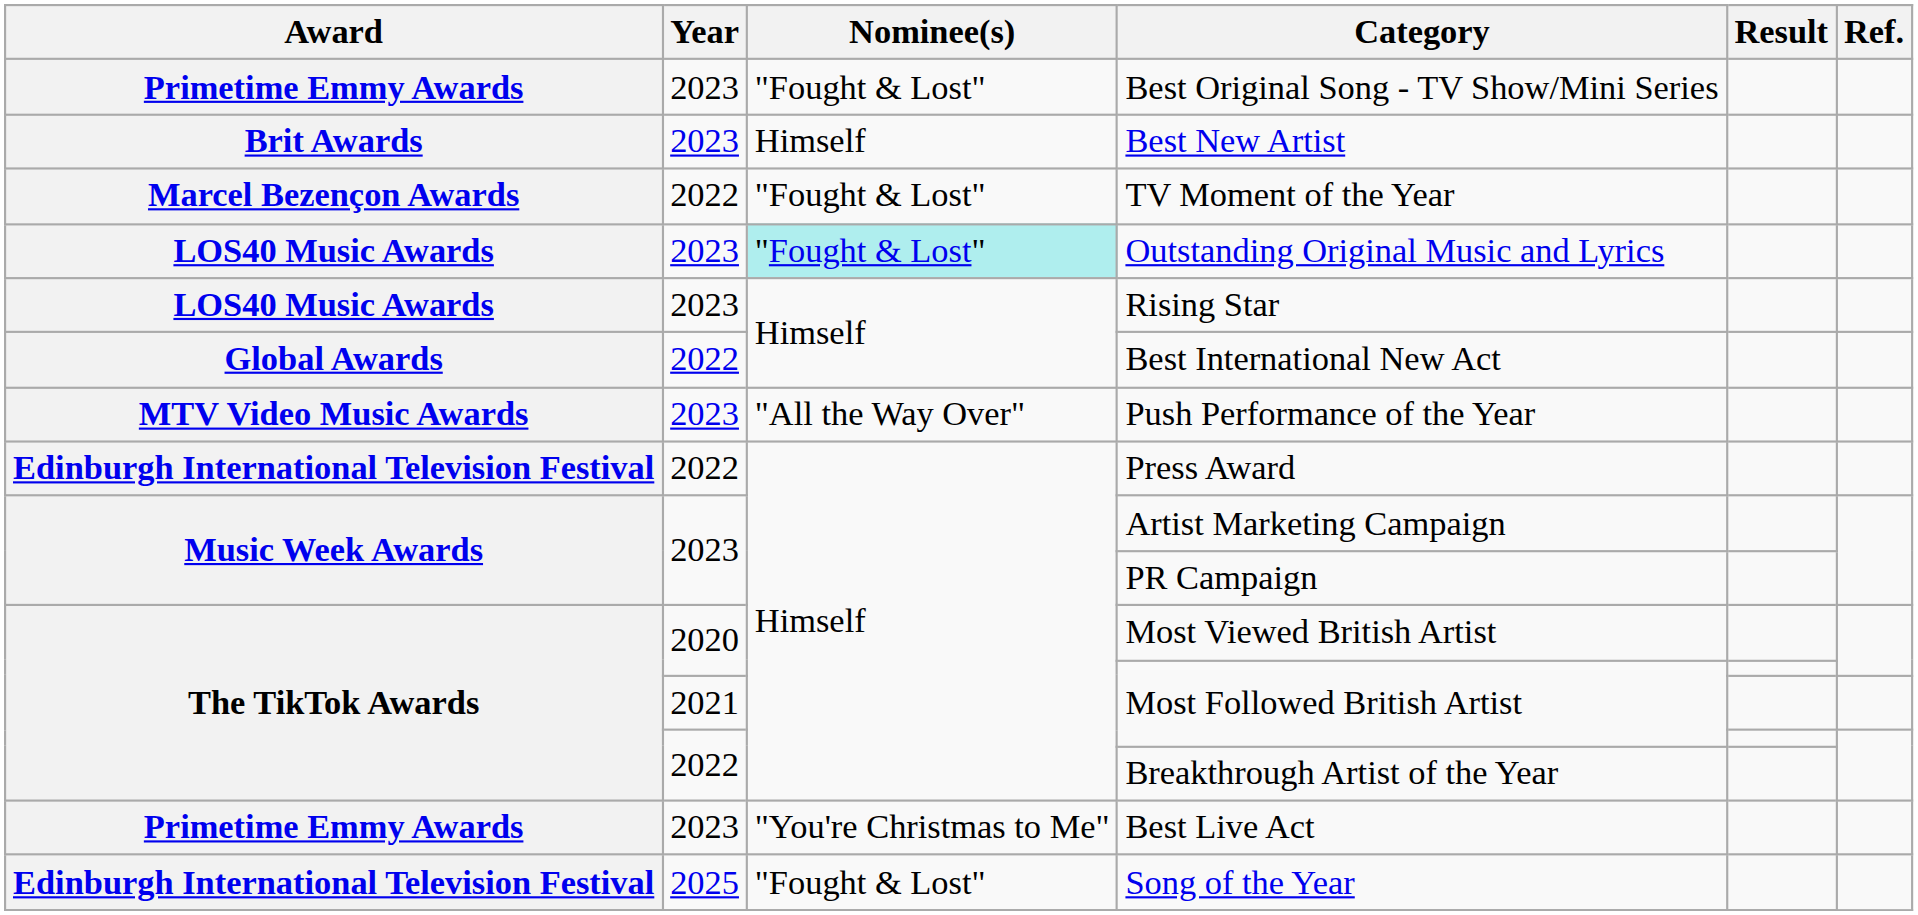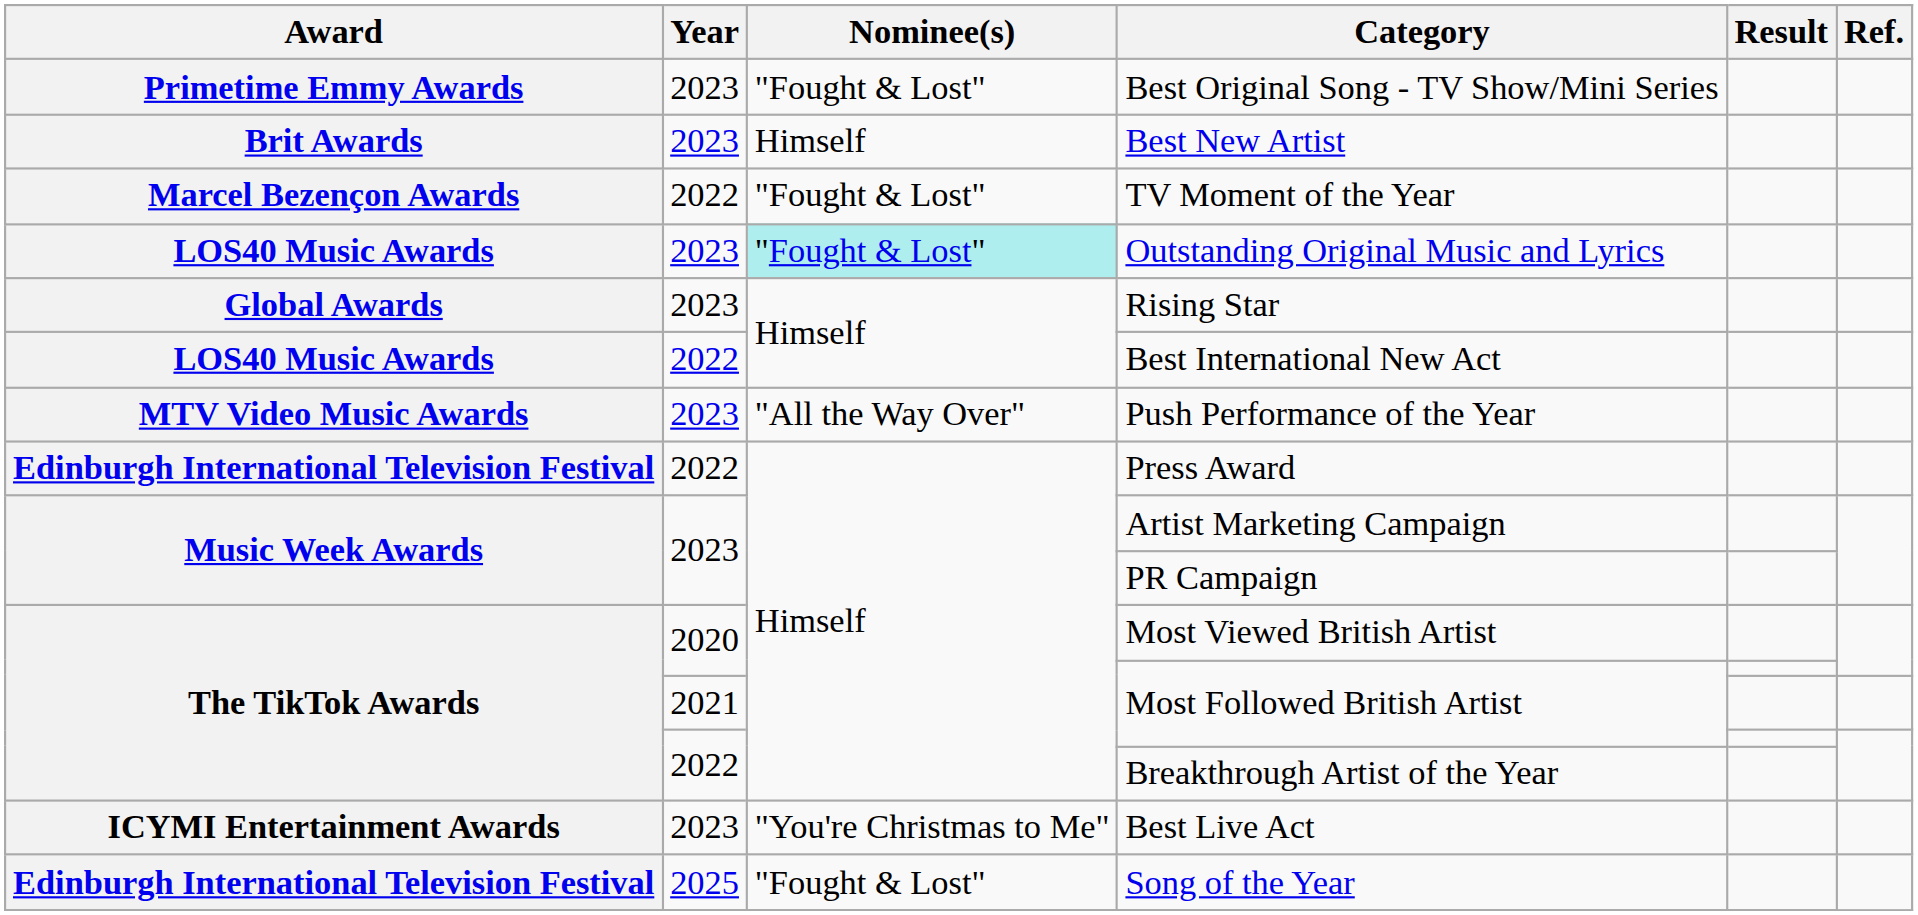 <table class="wikitable sortable plainrowheaders">
 <tr>
 <th scope="col">Award</th>
 <th scope="col">Year</th>
 <th scope="col">Nominee(s)</th>
 <th scope="col">Category</th>
 <th scope="col">Result</th>
 <th scope="col">Ref.</th>
 </tr>
 <tr>
 <th scope="row"><a href='#'>Primetime Emmy Awards</a></th>
 <td>2023</td>
 <td>"Fought & Lost"</td>
 <td>Best Original Song - TV Show/Mini Series</td>
 <td></td>
 <td style="text-align:center;"></td>
 </tr>
 <tr>
 <th scope="row"><a href='#'>Brit Awards</a></th>
 <td><a href='#'>2023</a></td>
 <td>Himself</td>
 <td><a href='#'>Best New Artist</a></td>
 <td></td>
 <td style="text-align:center;"></td>
 </tr>
 <tr>
 <th scope="row"><a href='#'>Marcel Bezençon Awards</a></th>
 <td>2022</td>
 <td>"Fought & Lost"</td>
 <td>TV Moment of the Year</td>
 <td></td>
 <td style="text-align:center;"></td>
 </tr>
 <tr>
 <th scope="row"><a href='#'>LOS40 Music Awards</a></th>
 <td><a href='#'>2023</a></td>
 <td style="background: paleturquoise;">"<a href='#'>Fought & Lost</a>"</td>
 <td><a href='#'>Outstanding Original Music and Lyrics</a></td>
 <td></td>
 <td style="text-align:center;"></td>
 </tr>
 <tr>
-<th scope="row"><a href='#'>LOS40 Music Awards</a></th>
+<th scope="row"><a href='#'>Global Awards</a></th>
 <td>2023</td>
 <td rowspan=2>Himself</td>
 <td>Rising Star</td>
 <td></td>
 <td style="text-align:center;"></td>
 </tr>
 <tr>
-<th scope="row"><a href='#'>Global Awards</a></th>
+<th scope="row"><a href='#'>LOS40 Music Awards</a></th>
 <td><a href='#'>2022</a></td>
 <td>Best International New Act</td>
 <td></td>
 <td style="text-align:center;"></td>
 </tr>
 <tr>
 <th scope="row"><a href='#'>MTV Video Music Awards</a></th>
 <td><a href='#'>2023</a></td>
 <td>"All the Way Over"</td>
 <td>Push Performance of the Year</td>
 <td></td>
 <td style="text-align:center;"></td>
 </tr>
 <tr>
 <th scope="row"><a href='#'>Edinburgh International Television Festival</a></th>
 <td>2022</td>
 <td rowspan=8>Himself</td>
 <td>Press Award</td>
 <td></td>
 <td style="text-align:center;"></td>
 </tr>
 <tr>
 <th scope="row" rowspan=2><a href='#'>Music Week Awards</a></th>
 <td rowspan=2>2023</td>
 <td>Artist Marketing Campaign</td>
 <td></td>
 <td style="text-align:center;" rowspan=2></td>
 </tr>
 <tr>
 <td>PR Campaign</td>
 <td></td>
 </tr>
 <tr>
 <th scope="row" rowspan=5>The TikTok Awards</th>
 <td rowspan=2>2020</td>
 <td>Most Viewed British Artist</td>
 <td></td>
 <td rowspan="2" style="text-align:center;"></td>
 </tr>
 <tr>
 <td rowspan=3>Most Followed British Artist</td>
 <td></td>
 </tr>
 <tr>
 <td>2021</td>
 <td></td>
 <td style="text-align:center;"></td>
 </tr>
 <tr>
 <td rowspan=2>2022</td>
 <td></td>
 <td style="text-align:center;" rowspan="2"></td>
 </tr>
 <tr>
 <td>Breakthrough Artist of the Year</td>
 <td></td>
 </tr>
 <tr>
-<th scope="row"><a href='#'>Primetime Emmy Awards</a></th>
+<th scope="row">ICYMI Entertainment Awards</th>
 <td>2023</td>
 <td>"You're Christmas to Me"</td>
 <td>Best Live Act</td>
 <td></td>
 <td style="text-align:center;"></td>
 </tr>
 <tr>
 <th scope="row"><a href='#'>Edinburgh International Television Festival</a></th>
 <td><a href='#'>2025</a></td>
 <td>"Fought & Lost"</td>
 <td><a href='#'>Song of the Year</a></td>
 <td></td>
 <td align="center" rowspan="2"></td>
 </tr>
 <tr>
 </tr>
 </table>
